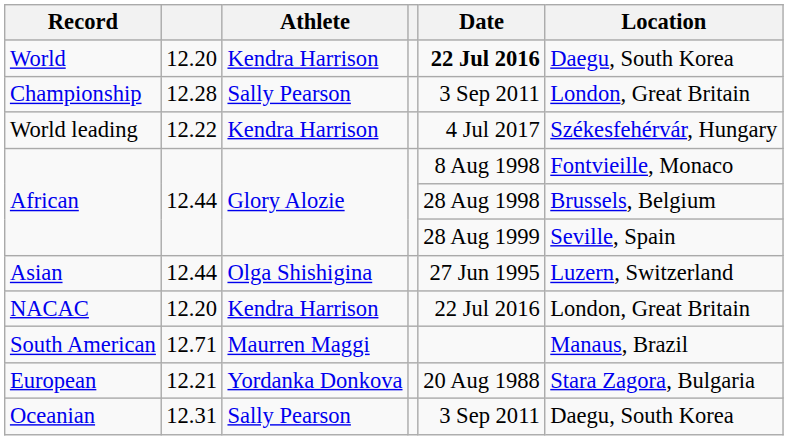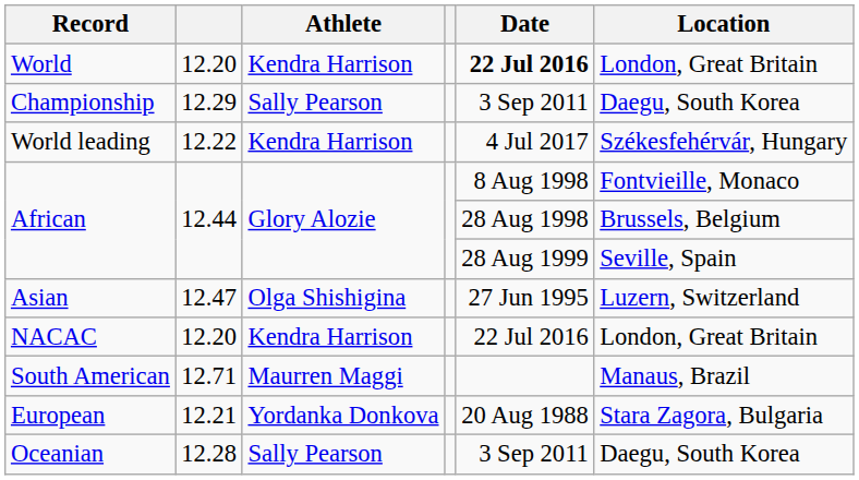 <table class="wikitable">
 <tr>
 <th>Record</th>
 <th></th>
 <th>Athlete</th>
 <th></th>
 <th>Date</th>
 <th>Location</th>
 </tr>
 <tr>
 <td><a href='#'>World</a></td>
 <td>12.20</td>
 <td><a href='#'>Kendra Harrison</a></td>
 <td></td>
 <td align=right><strong>22 Jul 2016</strong></td>
-<td><a href='#'>Daegu</a>, South Korea</td>
+<td><a href='#'>London</a>, Great Britain</td>
 </tr>
 <tr>
 <td><a href='#'>Championship</a></td>
-<td>12.28</td>
+<td>12.29</td>
 <td><a href='#'>Sally Pearson</a></td>
 <td></td>
 <td align=right>3 Sep 2011</td>
-<td><a href='#'>London</a>, Great Britain</td>
+<td><a href='#'>Daegu</a>, South Korea</td>
 </tr>
 <tr>
 <td>World leading</td>
 <td>12.22</td>
 <td><a href='#'>Kendra Harrison</a></td>
 <td></td>
 <td align=right>4 Jul 2017</td>
 <td><a href='#'>Székesfehérvár</a>, Hungary</td>
 </tr>
 <tr>
 <td rowspan=3><a href='#'>African</a></td>
 <td rowspan=3>12.44</td>
 <td rowspan=3><a href='#'>Glory Alozie</a></td>
 <td rowspan=3></td>
 <td align=right>8 Aug 1998</td>
 <td><a href='#'>Fontvieille</a>, Monaco</td>
 </tr>
 <tr>
 <td align=right>28 Aug 1998</td>
 <td><a href='#'>Brussels</a>, Belgium</td>
 </tr>
 <tr>
 <td align=right>28 Aug 1999</td>
 <td><a href='#'>Seville</a>, Spain</td>
 </tr>
 <tr>
 <td><a href='#'>Asian</a></td>
-<td>12.44</td>
+<td>12.47</td>
 <td><a href='#'>Olga Shishigina</a></td>
 <td></td>
 <td align=right>27 Jun 1995</td>
 <td><a href='#'>Luzern</a>, Switzerland</td>
 </tr>
 <tr>
 <td><a href='#'>NACAC</a></td>
 <td>12.20</td>
 <td><a href='#'>Kendra Harrison</a></td>
 <td></td>
 <td align=right>22 Jul 2016</td>
 <td>London, Great Britain</td>
 </tr>
 <tr>
 <td><a href='#'>South American</a></td>
 <td>12.71</td>
 <td><a href='#'>Maurren Maggi</a></td>
 <td></td>
 <td align=right></td>
 <td><a href='#'>Manaus</a>, Brazil</td>
 </tr>
 <tr>
 <td><a href='#'>European</a></td>
 <td>12.21</td>
 <td><a href='#'>Yordanka Donkova</a></td>
 <td></td>
 <td align=right>20 Aug 1988</td>
 <td><a href='#'>Stara Zagora</a>, Bulgaria</td>
 </tr>
 <tr>
 <td><a href='#'>Oceanian</a></td>
-<td>12.31</td>
+<td>12.28</td>
 <td><a href='#'>Sally Pearson</a></td>
 <td></td>
 <td align=right>3 Sep 2011</td>
 <td>Daegu, South Korea</td>
 </tr>
 </table>
